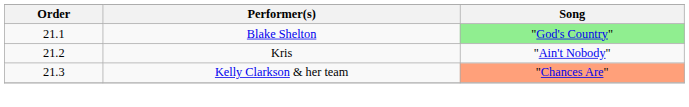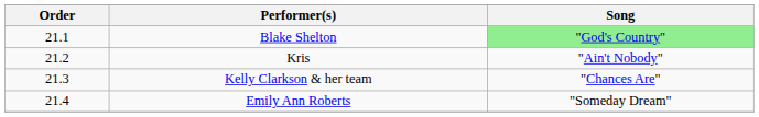 <table class="wikitable" style="text-align:center; width:100%;">
 <tr>
 </tr>
 <tr>
 <th>Order</th>
 <th>Performer(s)</th>
 <th>Song</th>
 </tr>
 <tr>
 <td>21.1</td>
 <td><a href='#'>Blake Shelton</a></td>
 <td style="background: lightgreen;">"<a href='#'>God's Country</a>"</td>
 </tr>
 <tr>
 <td>21.2</td>
 <td>Kris  <br></td>
 <td>"<a href='#'>Ain't Nobody</a>"</td>
 </tr>
 <tr>
 <td>21.3</td>
 <td><a href='#'>Kelly Clarkson</a> & her team <br></td>
-<td style="background: lightsalmon;">"<a href='#'>Chances Are</a>"</td>
+<td>"<a href='#'>Chances Are</a>"</td>
+</tr>
+<tr>
+<td>21.4</td>
+<td><a href='#'>Emily Ann Roberts</a></td>
+<td>"Someday Dream"</td>
 </tr>
 <tr>
 </tr>
 </table>
